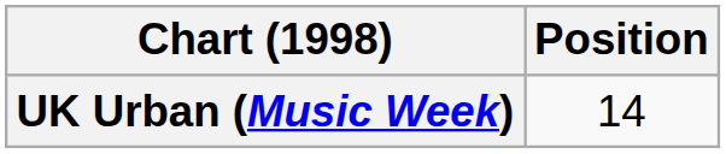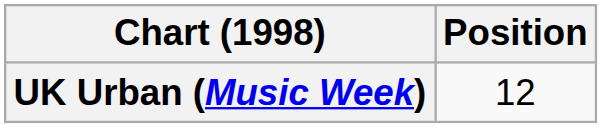 <table class="wikitable plainrowheaders" style="text-align:center">
 <tr>
 <th>Chart (1998)</th>
 <th>Position</th>
 </tr>
 <tr>
 <th scope="row">UK Urban (<em><a href='#'>Music Week</a></em>)</th>
-<td>14</td>
+<td>12</td>
 </tr>
 </table>
